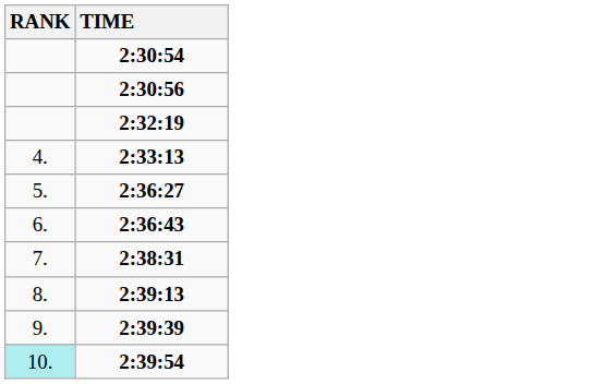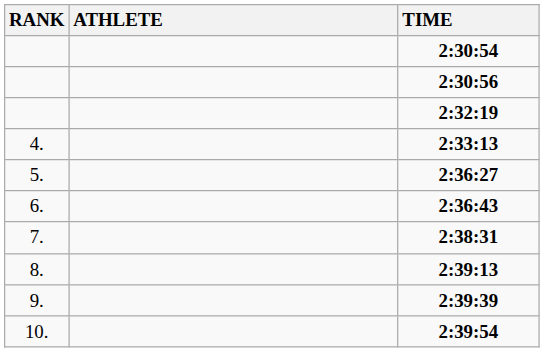 <table class="wikitable" style="font-size:95%;">
 <tr>
 <th>RANK</th>
+<th style="text-align:left; width:17em;">ATHLETE</th>
 <th style="text-align:left; width:7em;">TIME</th>
 </tr>
 <tr>
 <td style="text-align:center;"></td>
+<td></td>
 <td style="text-align:center;"><strong>2:30:54</strong></td>
 </tr>
 <tr>
 <td style="text-align:center;"></td>
+<td></td>
 <td style="text-align:center;"><strong>2:30:56</strong></td>
 </tr>
 <tr>
 <td style="text-align:center;"></td>
+<td></td>
 <td style="text-align:center;"><strong>2:32:19</strong></td>
 </tr>
 <tr>
 <td style="text-align:center;">4.</td>
+<td></td>
 <td style="text-align:center;"><strong>2:33:13</strong></td>
 </tr>
 <tr>
 <td style="text-align:center;">5.</td>
+<td></td>
 <td style="text-align:center;"><strong>2:36:27</strong></td>
 </tr>
 <tr>
 <td style="text-align:center;">6.</td>
+<td></td>
 <td style="text-align:center;"><strong>2:36:43</strong></td>
 </tr>
 <tr>
 <td style="text-align:center;">7.</td>
+<td></td>
 <td style="text-align:center;"><strong>2:38:31</strong></td>
 </tr>
 <tr>
 <td style="text-align:center;">8.</td>
+<td></td>
 <td style="text-align:center;"><strong>2:39:13</strong></td>
 </tr>
 <tr>
 <td style="text-align:center;">9.</td>
+<td></td>
 <td style="text-align:center;"><strong>2:39:39</strong></td>
 </tr>
 <tr>
-<td style="background: paleturquoise; text-align:center;">10.</td>
+<td style="text-align:center;">10.</td>
+<td></td>
 <td style="text-align:center;"><strong>2:39:54</strong></td>
 </tr>
 </table>
